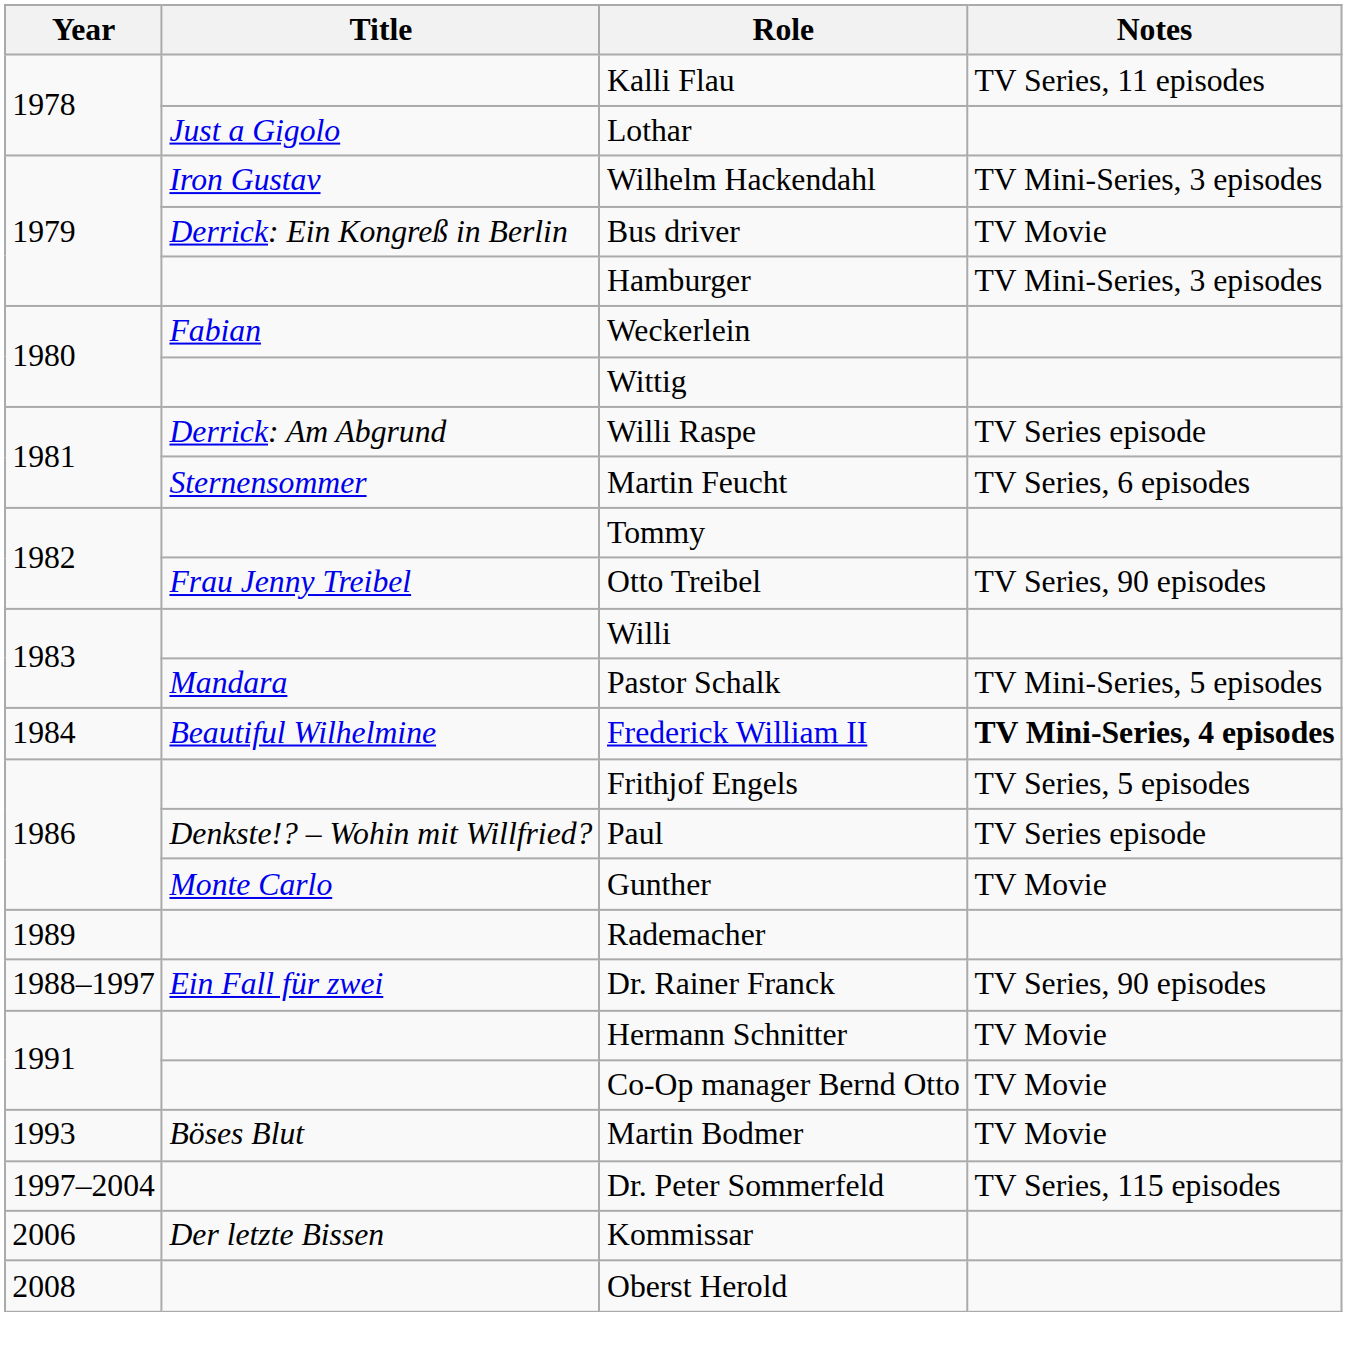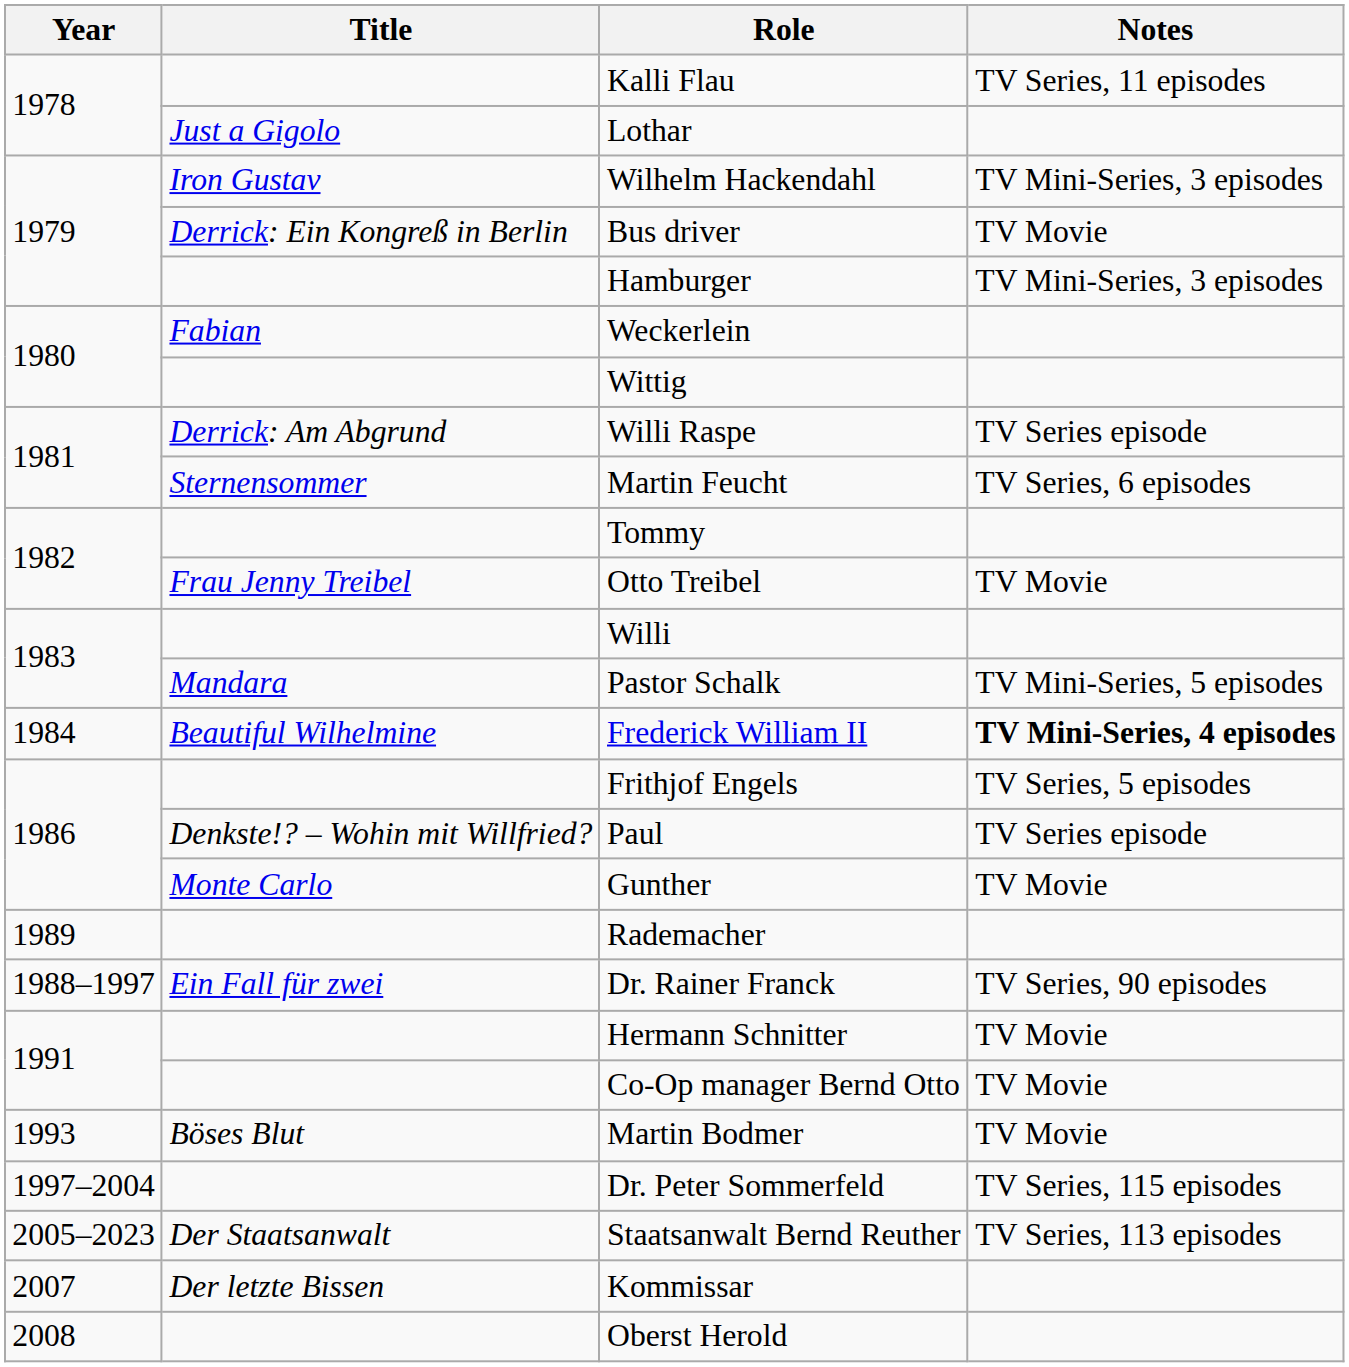 <table class="wikitable">
 <tr>
 <th>Year</th>
 <th>Title</th>
 <th>Role</th>
 <th>Notes</th>
 </tr>
 <tr>
 <td rowspan=2>1978</td>
 <td><em></em></td>
 <td>Kalli Flau</td>
 <td>TV Series, 11 episodes</td>
 </tr>
 <tr>
 <td><em><a href='#'>Just a Gigolo</a></em></td>
 <td>Lothar</td>
 <td></td>
 </tr>
 <tr>
 <td rowspan=3>1979</td>
 <td><em><a href='#'>Iron Gustav</a></em></td>
 <td>Wilhelm Hackendahl</td>
 <td>TV Mini-Series, 3 episodes</td>
 </tr>
 <tr>
 <td><em><a href='#'>Derrick</a>: Ein Kongreß in Berlin</em></td>
 <td>Bus driver</td>
 <td>TV Movie</td>
 </tr>
 <tr>
 <td><em></em></td>
 <td>Hamburger</td>
 <td>TV Mini-Series, 3 episodes</td>
 </tr>
 <tr>
 <td rowspan=2>1980</td>
 <td><em><a href='#'>Fabian</a></em></td>
 <td>Weckerlein</td>
 <td></td>
 </tr>
 <tr>
 <td><em></em></td>
 <td>Wittig</td>
 <td></td>
 </tr>
 <tr>
 <td rowspan=2>1981</td>
 <td><em><a href='#'>Derrick</a>: Am Abgrund</em></td>
 <td>Willi Raspe</td>
 <td>TV Series episode</td>
 </tr>
 <tr>
 <td><em><a href='#'>Sternensommer</a></em></td>
 <td>Martin Feucht</td>
 <td>TV Series, 6 episodes</td>
 </tr>
 <tr>
 <td rowspan=2>1982</td>
 <td><em></em></td>
 <td>Tommy</td>
 <td></td>
 </tr>
 <tr>
 <td><em><a href='#'>Frau Jenny Treibel</a></em></td>
 <td>Otto Treibel</td>
-<td>TV Series, 90 episodes</td>
+<td>TV Movie</td>
 </tr>
 <tr>
 <td rowspan=2>1983</td>
 <td><em></em></td>
 <td>Willi</td>
 <td></td>
 </tr>
 <tr>
 <td><em><a href='#'>Mandara</a></em></td>
 <td>Pastor Schalk</td>
 <td>TV Mini-Series, 5 episodes</td>
 </tr>
 <tr>
 <td>1984</td>
 <td><em><a href='#'>Beautiful Wilhelmine</a></em></td>
 <td><a href='#'>Frederick William II</a></td>
 <td><strong>TV Mini-Series, 4 episodes</strong></td>
 </tr>
 <tr>
 <td rowspan=3>1986</td>
 <td><em></em></td>
 <td>Frithjof Engels</td>
 <td>TV Series, 5 episodes</td>
 </tr>
 <tr>
 <td><em>Denkste!? – Wohin mit Willfried?</em></td>
 <td>Paul</td>
 <td>TV Series episode</td>
 </tr>
 <tr>
 <td><em><a href='#'>Monte Carlo</a></em></td>
 <td>Gunther</td>
 <td>TV Movie</td>
 </tr>
 <tr>
 <td>1989</td>
 <td><em></em></td>
 <td>Rademacher</td>
 <td></td>
 </tr>
 <tr>
 <td>1988–1997</td>
 <td><em><a href='#'>Ein Fall für zwei</a></em></td>
 <td>Dr. Rainer Franck</td>
 <td>TV Series, 90 episodes</td>
 </tr>
 <tr>
 <td rowspan=2>1991</td>
 <td><em></em></td>
 <td>Hermann Schnitter</td>
 <td>TV Movie</td>
 </tr>
 <tr>
 <td><em></em></td>
 <td>Co-Op manager Bernd Otto</td>
 <td>TV Movie</td>
 </tr>
 <tr>
 <td>1993</td>
 <td><em>Böses Blut</em></td>
 <td>Martin Bodmer</td>
 <td>TV Movie</td>
 </tr>
 <tr>
 <td>1997–2004</td>
 <td><em></em></td>
 <td>Dr. Peter Sommerfeld</td>
 <td>TV Series, 115 episodes</td>
 </tr>
 <tr>
-<td>2006</td>
+<td>2005–2023</td>
+<td><em>Der Staatsanwalt</em></td>
+<td>Staatsanwalt Bernd Reuther</td>
+<td>TV Series, 113 episodes</td>
+</tr>
+<tr>
+<td>2007</td>
 <td><em>Der letzte Bissen</em></td>
 <td>Kommissar</td>
 <td></td>
 </tr>
 <tr>
 <td>2008</td>
 <td><em></em></td>
 <td>Oberst Herold</td>
 <td></td>
 </tr>
 </table>
